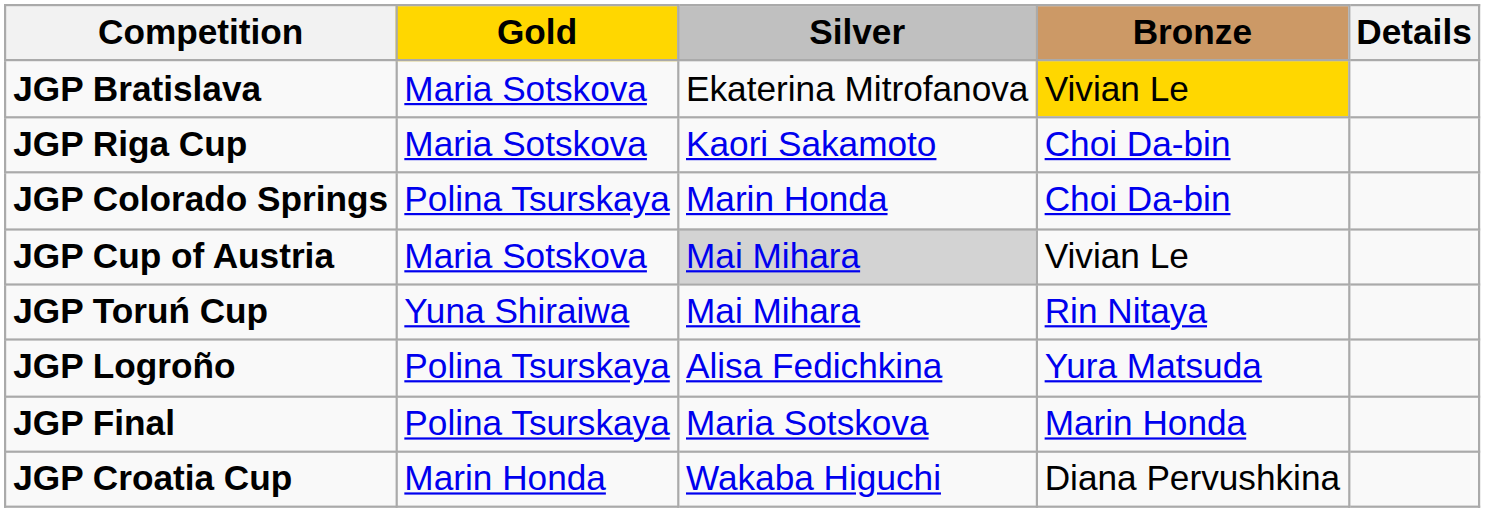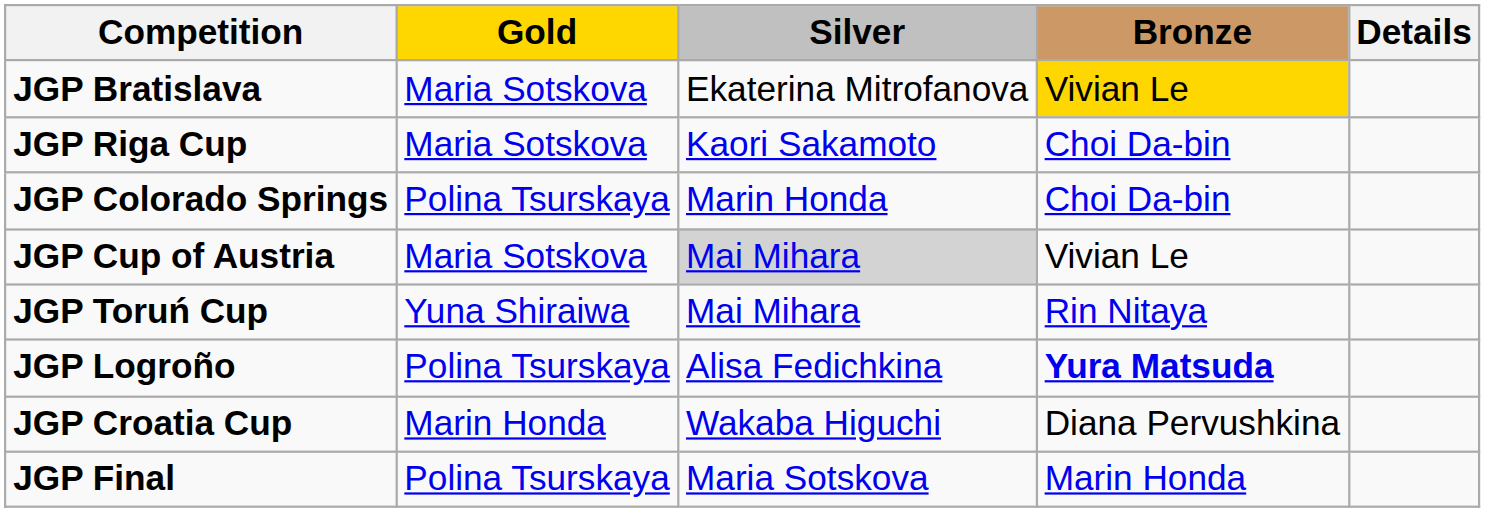 <table class="wikitable">
 <tr>
 <th>Competition</th>
 <td align=center bgcolor=gold><strong>Gold</strong></td>
 <td align=center bgcolor=silver><strong>Silver</strong></td>
 <td align=center bgcolor=cc9966><strong>Bronze</strong></td>
 <th>Details</th>
 </tr>
 <tr>
 <td><strong>JGP Bratislava</strong></td>
 <td> <a href='#'>Maria Sotskova</a></td>
 <td> Ekaterina Mitrofanova</td>
 <td style="background: gold;"> Vivian Le</td>
 <td></td>
 </tr>
 <tr>
 <td><strong>JGP Riga Cup</strong></td>
 <td> <a href='#'>Maria Sotskova</a></td>
 <td> <a href='#'>Kaori Sakamoto</a></td>
 <td> <a href='#'>Choi Da-bin</a></td>
 <td><br></td>
 </tr>
 <tr>
 <td><strong>JGP Colorado Springs</strong></td>
 <td> <a href='#'>Polina Tsurskaya</a></td>
 <td> <a href='#'>Marin Honda</a></td>
 <td> <a href='#'>Choi Da-bin</a></td>
 <td></td>
 </tr>
 <tr>
 <td><strong>JGP Cup of Austria</strong></td>
 <td> <a href='#'>Maria Sotskova</a></td>
 <td style="background: lightgrey;"> <a href='#'>Mai Mihara</a></td>
 <td> Vivian Le</td>
 <td></td>
 </tr>
 <tr>
 <td><strong>JGP Toruń Cup</strong></td>
 <td> <a href='#'>Yuna Shiraiwa</a></td>
 <td> <a href='#'>Mai Mihara</a></td>
 <td> <a href='#'>Rin Nitaya</a></td>
 <td></td>
 </tr>
 <tr>
 <td><strong>JGP Logroño</strong></td>
 <td> <a href='#'>Polina Tsurskaya</a></td>
 <td> <a href='#'>Alisa Fedichkina</a></td>
-<td> <a href='#'>Yura Matsuda</a></td>
+<td><strong> <a href='#'>Yura Matsuda</a></strong></td>
+<td></td>
+</tr>
+<tr>
+<td><strong>JGP Croatia Cup</strong></td>
+<td> <a href='#'>Marin Honda</a></td>
+<td> <a href='#'>Wakaba Higuchi</a></td>
+<td> Diana Pervushkina</td>
 <td></td>
 </tr>
 <tr>
 <td><strong>JGP Final</strong></td>
 <td> <a href='#'>Polina Tsurskaya</a></td>
 <td> <a href='#'>Maria Sotskova</a></td>
 <td> <a href='#'>Marin Honda</a></td>
 <td></td>
 </tr>
-<tr>
-<td><strong>JGP Croatia Cup</strong></td>
-<td> <a href='#'>Marin Honda</a></td>
-<td> <a href='#'>Wakaba Higuchi</a></td>
-<td> Diana Pervushkina</td>
-<td></td>
-</tr>
 </table>
